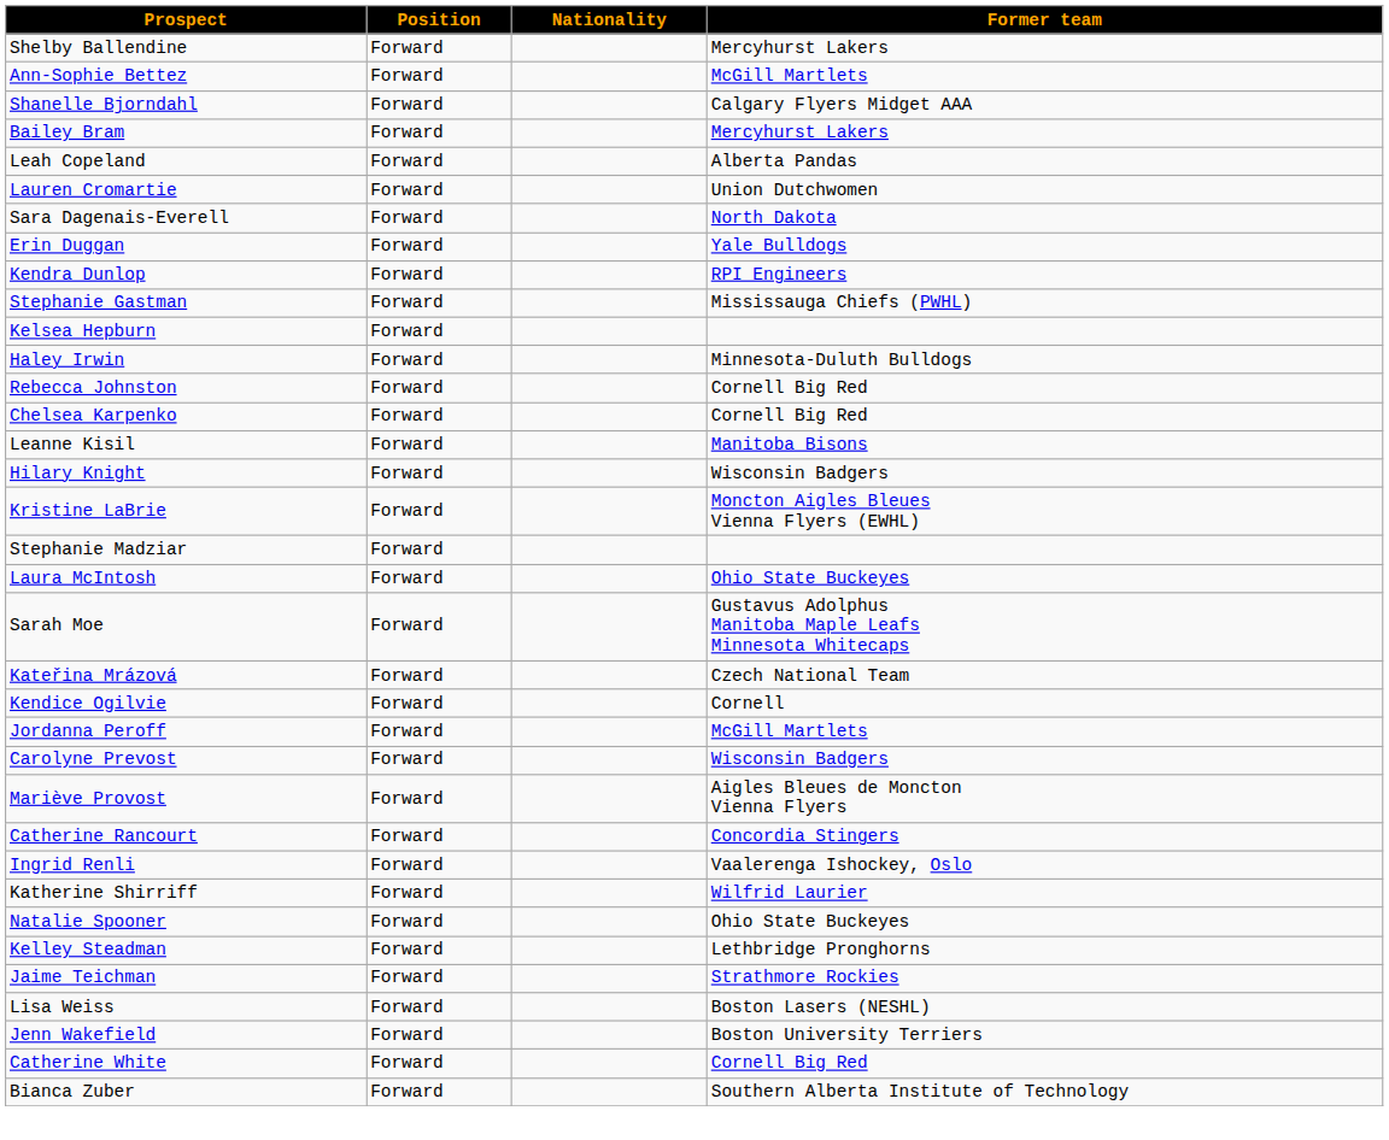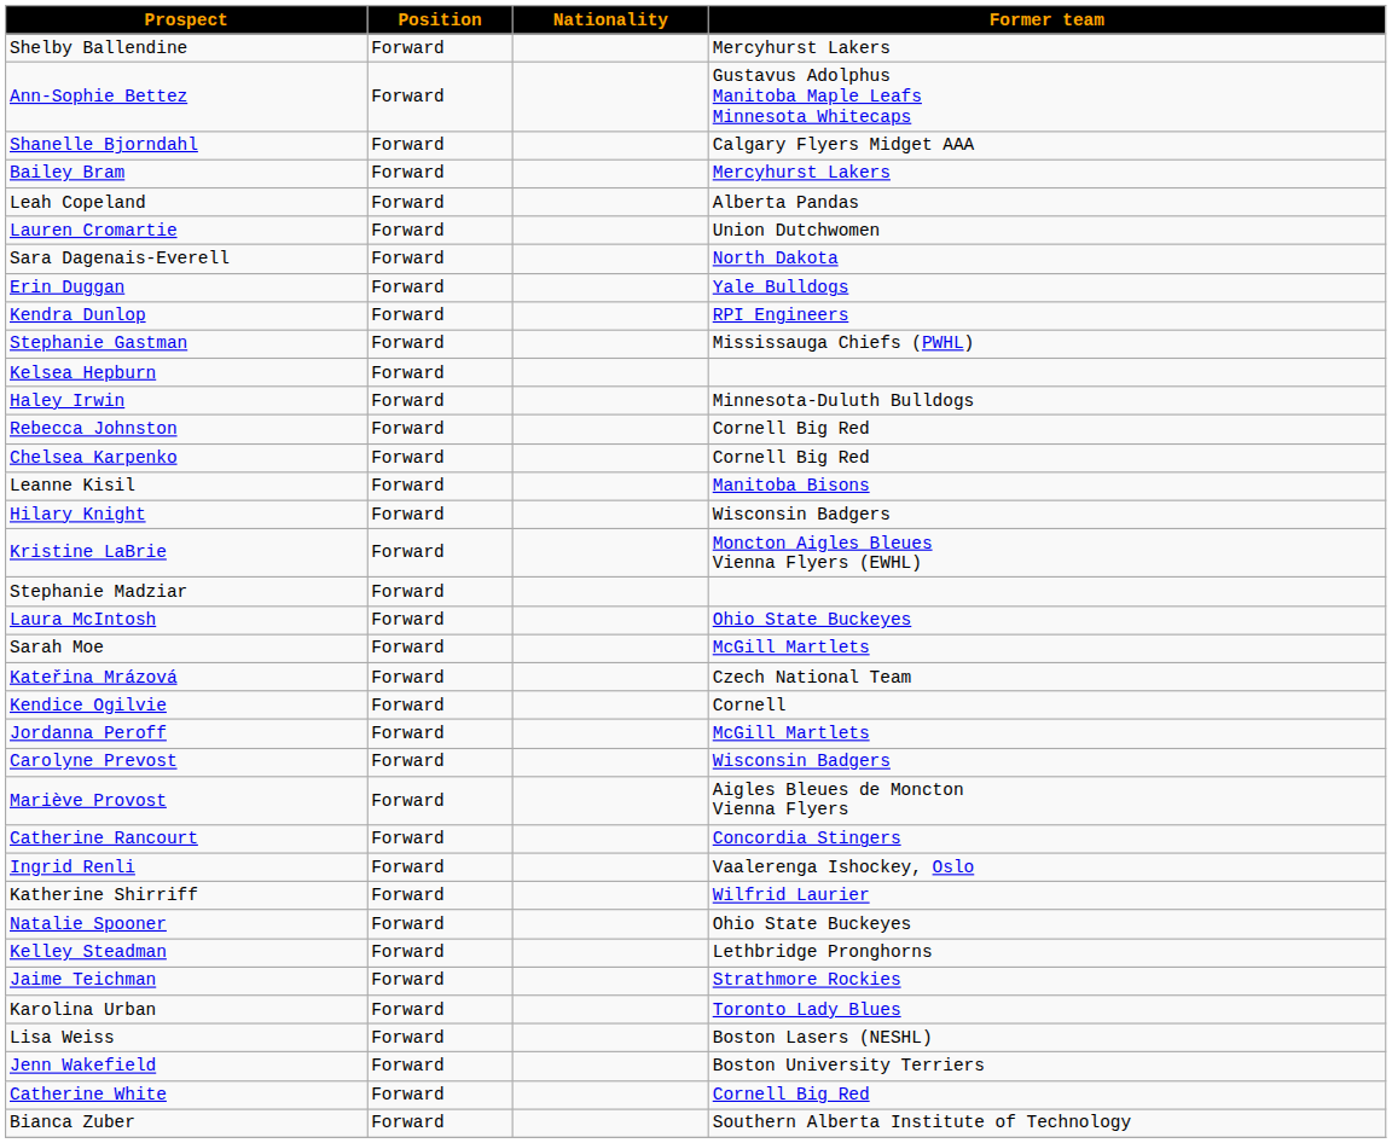 <table class="wikitable" width="65%">
 <tr align="center"  style="background:black;color:orange;">
 <td><strong>Prospect</strong></td>
 <td><strong>Position</strong></td>
 <td><strong>Nationality</strong></td>
 <td><strong>Former team</strong></td>
 </tr>
 <tr>
 <td>Shelby Ballendine</td>
 <td>Forward</td>
 <td></td>
 <td>Mercyhurst Lakers</td>
 </tr>
 <tr>
 <td><a href='#'>Ann-Sophie Bettez</a></td>
 <td>Forward</td>
 <td></td>
-<td><a href='#'>McGill Martlets</a></td>
+<td>Gustavus Adolphus<br><a href='#'>Manitoba Maple Leafs</a><br><a href='#'>Minnesota Whitecaps</a></td>
 </tr>
 <tr>
 <td><a href='#'>Shanelle Bjorndahl</a></td>
 <td>Forward</td>
 <td></td>
 <td>Calgary Flyers Midget AAA</td>
 </tr>
 <tr>
 <td><a href='#'>Bailey Bram</a></td>
 <td>Forward</td>
 <td></td>
 <td><a href='#'>Mercyhurst Lakers</a></td>
 </tr>
 <tr>
 <td>Leah Copeland</td>
 <td>Forward</td>
 <td></td>
 <td>Alberta Pandas</td>
 </tr>
 <tr>
 <td><a href='#'>Lauren Cromartie</a></td>
 <td>Forward</td>
 <td></td>
 <td>Union Dutchwomen</td>
 </tr>
 <tr>
 <td>Sara Dagenais-Everell</td>
 <td>Forward</td>
 <td></td>
 <td><a href='#'>North Dakota</a></td>
 </tr>
 <tr>
 <td><a href='#'>Erin Duggan</a></td>
 <td>Forward</td>
 <td></td>
 <td><a href='#'>Yale Bulldogs</a></td>
 </tr>
 <tr>
 <td><a href='#'>Kendra Dunlop</a></td>
 <td>Forward</td>
 <td></td>
 <td><a href='#'>RPI Engineers</a></td>
 </tr>
 <tr>
 <td><a href='#'>Stephanie Gastman</a></td>
 <td>Forward</td>
 <td></td>
 <td>Mississauga Chiefs (<a href='#'>PWHL</a>)</td>
 </tr>
 <tr>
 <td><a href='#'>Kelsea Hepburn</a></td>
 <td>Forward</td>
 <td></td>
 <td></td>
 </tr>
 <tr>
 <td><a href='#'>Haley Irwin</a></td>
 <td>Forward</td>
 <td></td>
 <td>Minnesota-Duluth Bulldogs</td>
 </tr>
 <tr>
 <td><a href='#'>Rebecca Johnston</a></td>
 <td>Forward</td>
 <td></td>
 <td>Cornell Big Red</td>
 </tr>
 <tr>
 <td><a href='#'>Chelsea Karpenko</a></td>
 <td>Forward</td>
 <td></td>
 <td>Cornell Big Red</td>
 </tr>
 <tr>
 <td>Leanne Kisil</td>
 <td>Forward</td>
 <td></td>
 <td><a href='#'>Manitoba Bisons</a></td>
 </tr>
 <tr>
 <td><a href='#'>Hilary Knight</a></td>
 <td>Forward</td>
 <td></td>
 <td>Wisconsin Badgers</td>
 </tr>
 <tr>
 <td><a href='#'>Kristine LaBrie</a></td>
 <td>Forward</td>
 <td></td>
 <td><a href='#'>Moncton Aigles Bleues</a><br>Vienna Flyers (EWHL)</td>
 </tr>
 <tr>
 <td>Stephanie Madziar</td>
 <td>Forward</td>
 <td></td>
 <td></td>
 </tr>
 <tr>
 <td><a href='#'>Laura McIntosh</a></td>
 <td>Forward</td>
 <td></td>
 <td><a href='#'>Ohio State Buckeyes</a></td>
 </tr>
 <tr>
 <td>Sarah Moe</td>
 <td>Forward</td>
 <td></td>
-<td>Gustavus Adolphus<br><a href='#'>Manitoba Maple Leafs</a><br><a href='#'>Minnesota Whitecaps</a></td>
+<td><a href='#'>McGill Martlets</a></td>
 </tr>
 <tr>
 <td><a href='#'>Kateřina Mrázová</a></td>
 <td>Forward</td>
 <td></td>
 <td>Czech National Team</td>
 </tr>
 <tr>
 <td><a href='#'>Kendice Ogilvie</a></td>
 <td>Forward</td>
 <td></td>
 <td>Cornell</td>
 </tr>
 <tr>
 <td><a href='#'>Jordanna Peroff</a></td>
 <td>Forward</td>
 <td></td>
 <td><a href='#'>McGill Martlets</a></td>
 </tr>
 <tr>
 <td><a href='#'>Carolyne Prevost</a></td>
 <td>Forward</td>
 <td></td>
 <td><a href='#'>Wisconsin Badgers</a></td>
 </tr>
 <tr>
 <td><a href='#'>Mariève Provost</a></td>
 <td>Forward</td>
 <td></td>
 <td>Aigles Bleues de Moncton<br>Vienna Flyers</td>
 </tr>
 <tr>
 <td><a href='#'>Catherine Rancourt</a></td>
 <td>Forward</td>
 <td></td>
 <td><a href='#'>Concordia Stingers</a></td>
 </tr>
 <tr>
 <td><a href='#'>Ingrid Renli</a></td>
 <td>Forward</td>
 <td></td>
 <td>Vaalerenga Ishockey, <a href='#'>Oslo</a></td>
 </tr>
 <tr>
 <td>Katherine Shirriff</td>
 <td>Forward</td>
 <td></td>
 <td><a href='#'>Wilfrid Laurier</a></td>
 </tr>
 <tr>
 <td><a href='#'>Natalie Spooner</a></td>
 <td>Forward</td>
 <td></td>
 <td>Ohio State Buckeyes</td>
 </tr>
 <tr>
 <td><a href='#'>Kelley Steadman</a></td>
 <td>Forward</td>
 <td></td>
 <td>Lethbridge Pronghorns</td>
 </tr>
 <tr>
 <td><a href='#'>Jaime Teichman</a></td>
 <td>Forward</td>
 <td></td>
 <td><a href='#'>Strathmore Rockies</a></td>
 </tr>
 <tr>
+<td>Karolina Urban</td>
+<td>Forward</td>
+<td></td>
+<td><a href='#'>Toronto Lady Blues</a></td>
+</tr>
+<tr>
 <td>Lisa Weiss</td>
 <td>Forward</td>
 <td></td>
 <td>Boston Lasers (NESHL)</td>
 </tr>
 <tr>
 <td><a href='#'>Jenn Wakefield</a></td>
 <td>Forward</td>
 <td></td>
 <td>Boston University Terriers</td>
 </tr>
 <tr>
 <td><a href='#'>Catherine White</a></td>
 <td>Forward</td>
 <td></td>
 <td><a href='#'>Cornell Big Red</a></td>
 </tr>
 <tr>
 <td>Bianca Zuber</td>
 <td>Forward</td>
 <td></td>
 <td>Southern Alberta Institute of Technology</td>
 </tr>
 <tr>
 </tr>
 </table>
